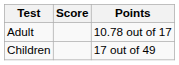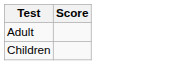 <table class="wikitable">
 <tr>
 <th>Test</th>
 <th>Score</th>
-<th>Points</th>
 </tr>
 <tr>
 <td>Adult</td>
 <td></td>
-<td>10.78 out of 17</td>
 </tr>
 <tr>
 <td>Children</td>
 <td></td>
-<td>17 out of 49</td>
 </tr>
 </table>
